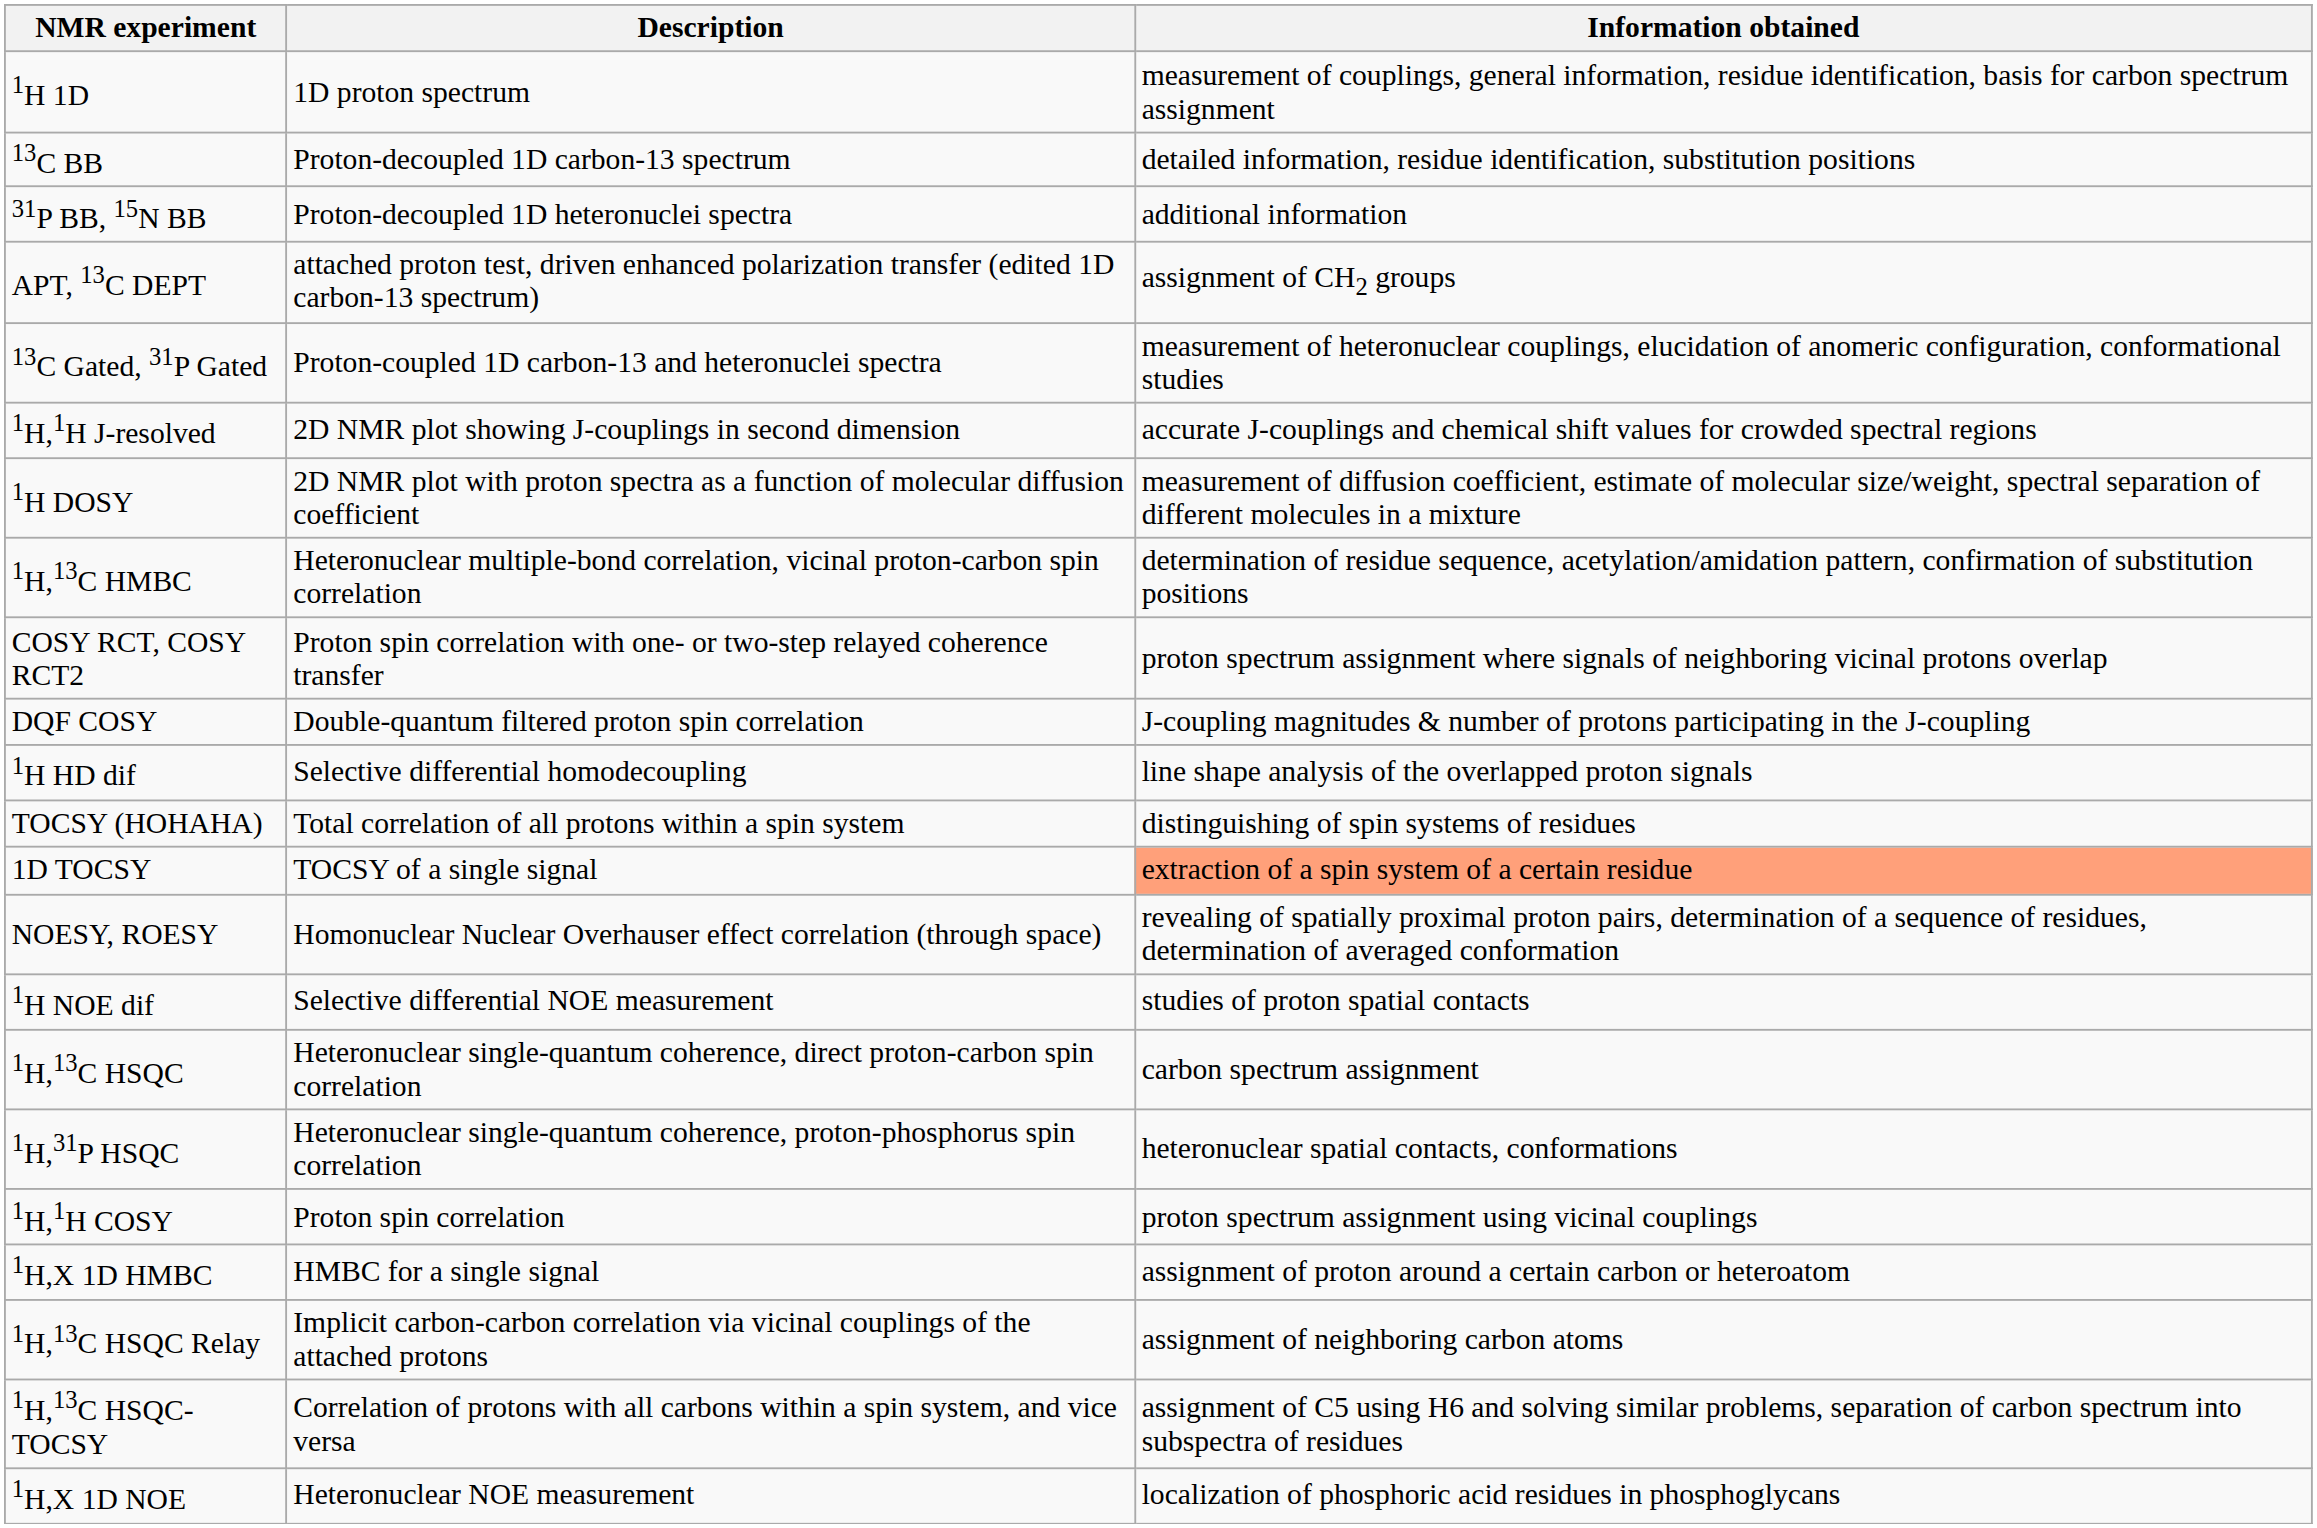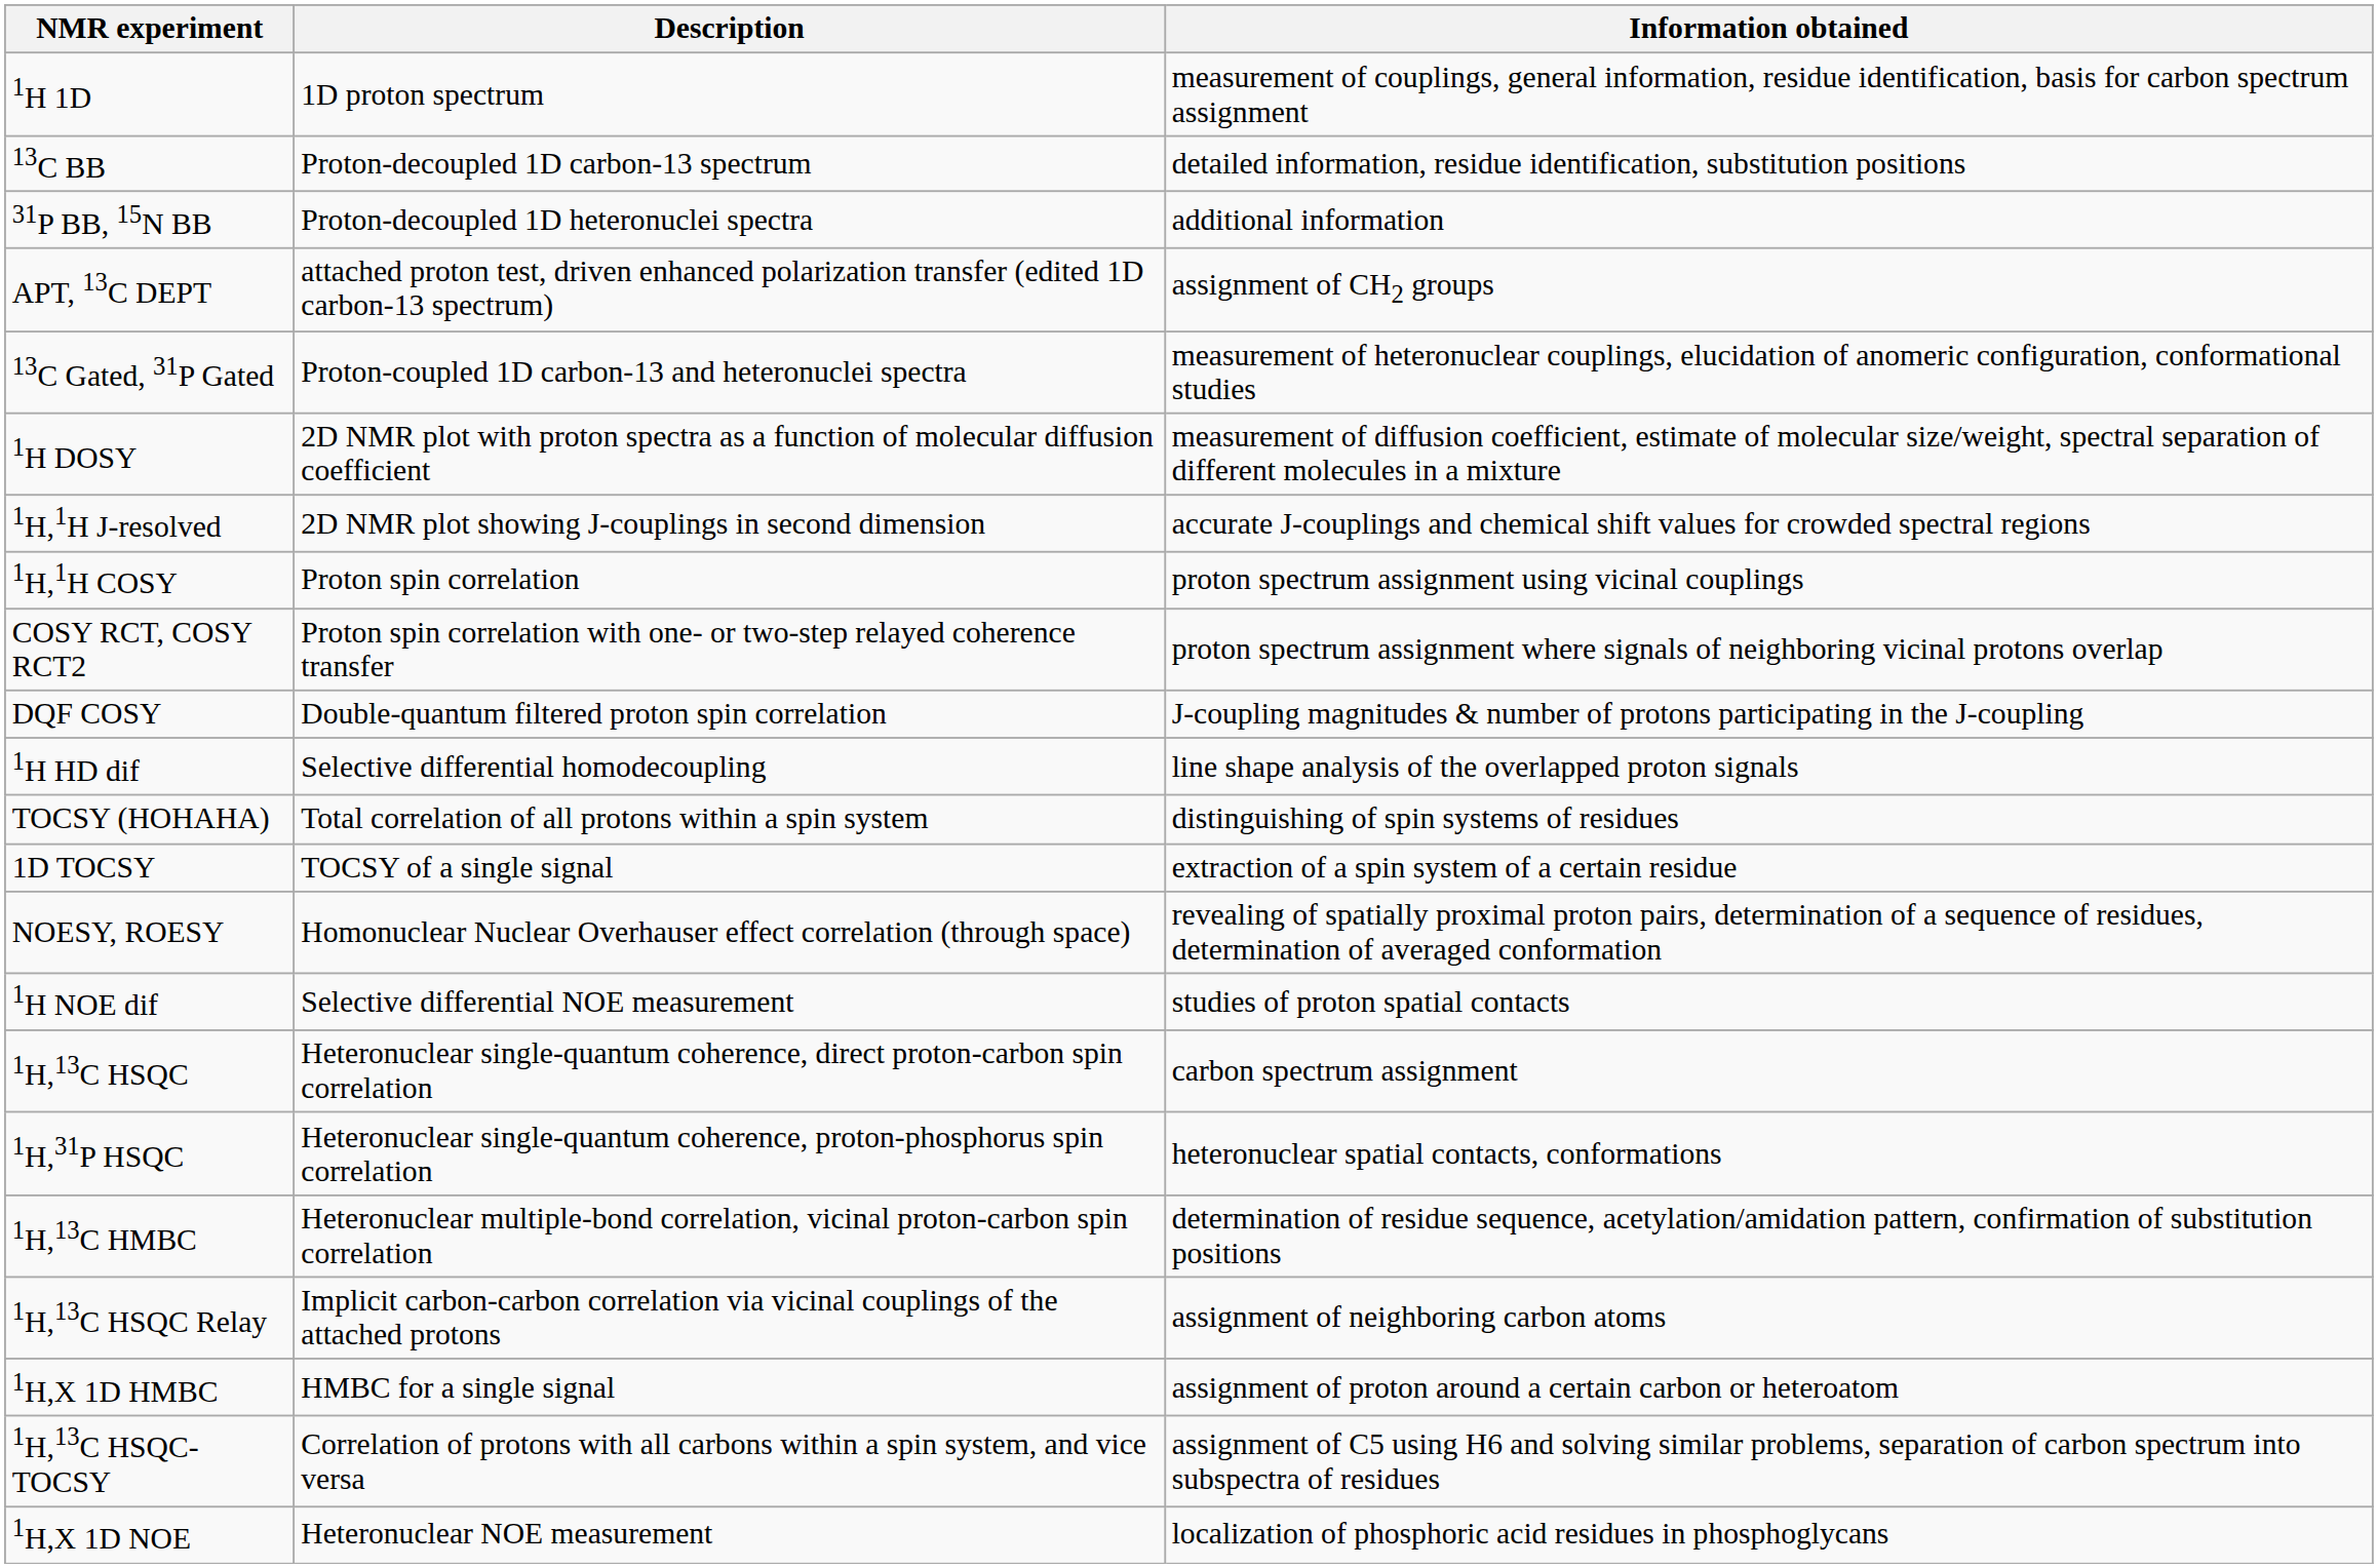 <table class="wikitable">
 <tr>
 <th>NMR experiment</th>
 <th>Description</th>
 <th>Information obtained</th>
 </tr>
 <tr>
 <td><sup>1</sup>H 1D</td>
 <td>1D proton spectrum</td>
 <td>measurement of couplings, general information, residue identification, basis for carbon spectrum assignment</td>
 </tr>
 <tr>
 <td><sup>13</sup>C BB</td>
 <td>Proton-decoupled 1D carbon-13 spectrum</td>
 <td>detailed information, residue identification, substitution positions</td>
 </tr>
 <tr>
 <td><sup>31</sup>P BB, <sup>15</sup>N BB</td>
 <td>Proton-decoupled 1D heteronuclei spectra</td>
 <td>additional information</td>
 </tr>
 <tr>
 <td>APT, <sup>13</sup>C DEPT</td>
 <td>attached proton test, driven enhanced polarization transfer (edited 1D carbon-13 spectrum)</td>
 <td>assignment of CH<sub>2</sub> groups</td>
 </tr>
 <tr>
 <td><sup>13</sup>C Gated, <sup>31</sup>P Gated</td>
 <td>Proton-coupled 1D carbon-13 and heteronuclei spectra</td>
 <td>measurement of heteronuclear couplings, elucidation of anomeric configuration, conformational studies</td>
 </tr>
 <tr>
+<td><sup>1</sup>H DOSY</td>
+<td>2D NMR plot with proton spectra as a function of molecular diffusion coefficient</td>
+<td>measurement of diffusion coefficient, estimate of molecular size/weight, spectral separation of different molecules in a mixture</td>
+</tr>
+<tr>
 <td><sup>1</sup>H,<sup>1</sup>H J-resolved</td>
 <td>2D NMR plot showing J-couplings in second dimension</td>
 <td>accurate J-couplings and chemical shift values for crowded spectral regions</td>
 </tr>
 <tr>
-<td><sup>1</sup>H DOSY</td>
-<td>2D NMR plot with proton spectra as a function of molecular diffusion coefficient</td>
-<td>measurement of diffusion coefficient, estimate of molecular size/weight, spectral separation of different molecules in a mixture</td>
-</tr>
-<tr>
-<td><sup>1</sup>H,<sup>13</sup>C HMBC</td>
-<td>Heteronuclear multiple-bond correlation, vicinal proton-carbon spin correlation</td>
-<td>determination of residue sequence, acetylation/amidation pattern, confirmation of substitution positions</td>
+<td><sup>1</sup>H,<sup>1</sup>H COSY</td>
+<td>Proton spin correlation</td>
+<td>proton spectrum assignment using vicinal couplings</td>
 </tr>
 <tr>
 <td>COSY RCT, COSY RCT2</td>
 <td>Proton spin correlation with one- or two-step relayed coherence transfer</td>
 <td>proton spectrum assignment where signals of neighboring vicinal protons overlap</td>
 </tr>
 <tr>
 <td>DQF COSY</td>
 <td>Double-quantum filtered proton spin correlation</td>
 <td>J-coupling magnitudes & number of protons participating in the J-coupling</td>
 </tr>
 <tr>
 <td><sup>1</sup>H HD dif</td>
 <td>Selective differential homodecoupling</td>
 <td>line shape analysis of the overlapped proton signals</td>
 </tr>
 <tr>
 <td>TOCSY (HOHAHA)</td>
 <td>Total correlation of all protons within a spin system</td>
 <td>distinguishing of spin systems of residues</td>
 </tr>
 <tr>
 <td>1D TOCSY</td>
 <td>TOCSY of a single signal</td>
-<td style="background: lightsalmon;">extraction of a spin system of a certain residue</td>
+<td>extraction of a spin system of a certain residue</td>
 </tr>
 <tr>
 <td>NOESY, ROESY</td>
 <td>Homonuclear Nuclear Overhauser effect correlation (through space)</td>
 <td>revealing of spatially proximal proton pairs, determination of a sequence of residues, determination of averaged conformation</td>
 </tr>
 <tr>
 <td><sup>1</sup>H NOE dif</td>
 <td>Selective differential NOE measurement</td>
 <td>studies of proton spatial contacts</td>
 </tr>
 <tr>
 <td><sup>1</sup>H,<sup>13</sup>C HSQC</td>
 <td>Heteronuclear single-quantum coherence, direct proton-carbon spin correlation</td>
 <td>carbon spectrum assignment</td>
 </tr>
 <tr>
 <td><sup>1</sup>H,<sup>31</sup>P HSQC</td>
 <td>Heteronuclear single-quantum coherence, proton-phosphorus spin correlation</td>
 <td>heteronuclear spatial contacts, conformations</td>
 </tr>
 <tr>
-<td><sup>1</sup>H,<sup>1</sup>H COSY</td>
-<td>Proton spin correlation</td>
-<td>proton spectrum assignment using vicinal couplings</td>
+<td><sup>1</sup>H,<sup>13</sup>C HMBC</td>
+<td>Heteronuclear multiple-bond correlation, vicinal proton-carbon spin correlation</td>
+<td>determination of residue sequence, acetylation/amidation pattern, confirmation of substitution positions</td>
+</tr>
+<tr>
+<td><sup>1</sup>H,<sup>13</sup>C HSQC Relay</td>
+<td>Implicit carbon-carbon correlation via vicinal couplings of the attached protons</td>
+<td>assignment of neighboring carbon atoms</td>
 </tr>
 <tr>
 <td><sup>1</sup>H,X 1D HMBC</td>
 <td>HMBC for a single signal</td>
 <td>assignment of proton around a certain carbon or heteroatom</td>
-</tr>
-<tr>
-<td><sup>1</sup>H,<sup>13</sup>C HSQC Relay</td>
-<td>Implicit carbon-carbon correlation via vicinal couplings of the attached protons</td>
-<td>assignment of neighboring carbon atoms</td>
 </tr>
 <tr>
 <td><sup>1</sup>H,<sup>13</sup>C HSQC-TOCSY</td>
 <td>Correlation of protons with all carbons within a spin system, and vice versa</td>
 <td>assignment of C5 using H6 and solving similar problems, separation of carbon spectrum into subspectra of residues</td>
 </tr>
 <tr>
 <td><sup>1</sup>H,X 1D NOE</td>
 <td>Heteronuclear NOE measurement</td>
 <td>localization of phosphoric acid residues in phosphoglycans</td>
 </tr>
 </table>
